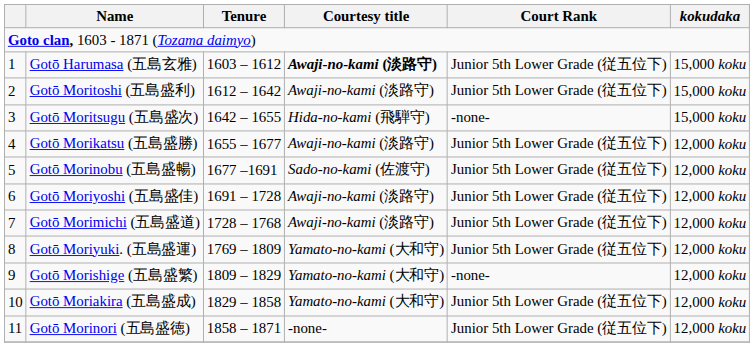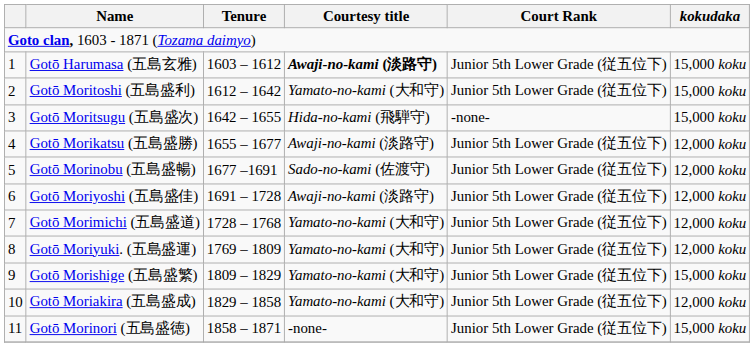 <table class=wikitable>
 <tr>
 <th></th>
 <th>Name</th>
 <th>Tenure</th>
 <th>Courtesy title</th>
 <th>Court Rank</th>
 <th><em>kokudaka</em></th>
 </tr>
 <tr>
 <td colspan=6> <strong><a href='#'>Goto clan</a>,</strong> 1603 - 1871 (<em><a href='#'>Tozama daimyo</a></em>)</td>
 </tr>
 <tr>
 <td>1</td>
 <td><a href='#'>Gotō Harumasa</a> (五島玄雅)</td>
 <td>1603 – 1612</td>
 <td><strong><em>Awaji-no-kami</em> (淡路守)</strong></td>
 <td>Junior 5th Lower Grade (従五位下)</td>
 <td>15,000 <em>koku</em></td>
 </tr>
 <tr>
 <td>2</td>
 <td><a href='#'>Gotō Moritoshi</a> (五島盛利)</td>
 <td>1612 – 1642</td>
-<td><em>Awaji-no-kami</em> (淡路守)</td>
+<td><em>Yamato-no-kami</em> (大和守)</td>
 <td>Junior 5th Lower Grade (従五位下)</td>
 <td>15,000 <em>koku</em></td>
 </tr>
 <tr>
 <td>3</td>
 <td><a href='#'>Gotō Moritsugu</a> (五島盛次)</td>
 <td>1642 – 1655</td>
 <td><em>Hida-no-kami</em> (飛騨守)</td>
 <td>-none-</td>
 <td>15,000 <em>koku</em></td>
 </tr>
 <tr>
 <td>4</td>
 <td><a href='#'>Gotō Morikatsu</a> (五島盛勝)</td>
 <td>1655 – 1677</td>
 <td><em>Awaji-no-kami</em> (淡路守)</td>
 <td>Junior 5th Lower Grade (従五位下)</td>
 <td>12,000 <em>koku</em></td>
 </tr>
 <tr>
 <td>5</td>
 <td><a href='#'>Gotō Morinobu</a> (五島盛暢)</td>
 <td>1677 –1691</td>
 <td><em>Sado-no-kami</em> (佐渡守)</td>
 <td>Junior 5th Lower Grade (従五位下)</td>
 <td>12,000 <em>koku</em></td>
 </tr>
 <tr>
 <td>6</td>
 <td><a href='#'>Gotō Moriyoshi</a> (五島盛佳)</td>
 <td>1691 – 1728</td>
 <td><em>Awaji-no-kami</em> (淡路守)</td>
 <td>Junior 5th Lower Grade (従五位下)</td>
 <td>12,000 <em>koku</em></td>
 </tr>
 <tr>
 <td>7</td>
 <td><a href='#'>Gotō Morimichi</a> (五島盛道)</td>
 <td>1728 – 1768</td>
-<td><em>Awaji-no-kami</em> (淡路守)</td>
+<td><em>Yamato-no-kami</em> (大和守)</td>
 <td>Junior 5th Lower Grade (従五位下)</td>
 <td>12,000 <em>koku</em></td>
 </tr>
 <tr>
 <td>8</td>
 <td><a href='#'>Gotō Moriyuki</a>. (五島盛運)</td>
 <td>1769 – 1809</td>
 <td><em>Yamato-no-kami</em> (大和守)</td>
 <td>Junior 5th Lower Grade (従五位下)</td>
 <td>12,000 <em>koku</em></td>
 </tr>
 <tr>
 <td>9</td>
 <td><a href='#'>Gotō Morishige</a> (五島盛繁)</td>
 <td>1809 – 1829</td>
 <td><em>Yamato-no-kami</em> (大和守)</td>
-<td>-none-</td>
-<td>12,000 <em>koku</em></td>
+<td>Junior 5th Lower Grade (従五位下)</td>
+<td>15,000 <em>koku</em></td>
 </tr>
 <tr>
 <td>10</td>
 <td><a href='#'>Gotō Moriakira</a> (五島盛成)</td>
 <td>1829 – 1858</td>
 <td><em>Yamato-no-kami</em> (大和守)</td>
 <td>Junior 5th Lower Grade (従五位下)</td>
 <td>12,000 <em>koku</em></td>
 </tr>
 <tr>
 <td>11</td>
 <td><a href='#'>Gotō Morinori</a> (五島盛徳)</td>
 <td>1858 – 1871</td>
 <td>-none-</td>
 <td>Junior 5th Lower Grade (従五位下)</td>
-<td>12,000 <em>koku</em></td>
+<td>15,000 <em>koku</em></td>
 </tr>
 <tr>
 </tr>
 </table>
